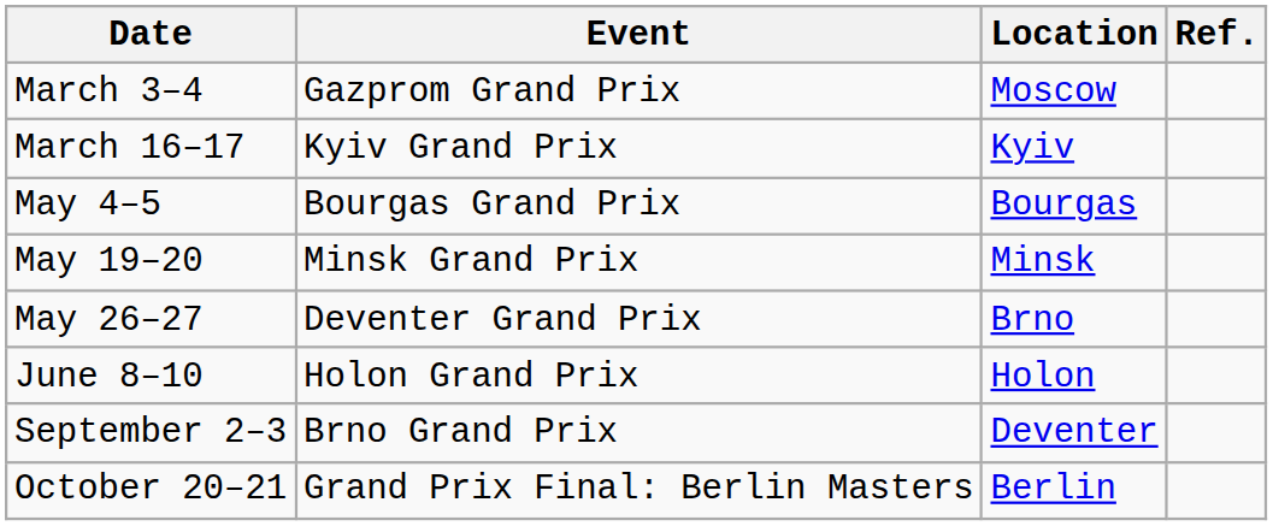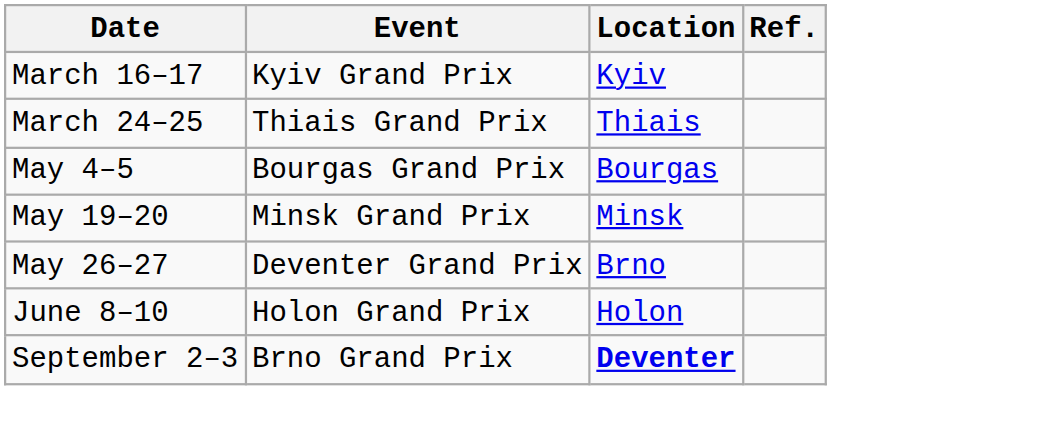 <table class="wikitable sortable">
 <tr>
 <th>Date</th>
 <th>Event</th>
 <th>Location</th>
 <th>Ref.</th>
 </tr>
 <tr>
-<td>March 3–4</td>
-<td>Gazprom Grand Prix</td>
-<td> <a href='#'>Moscow</a></td>
+<td>March 16–17</td>
+<td>Kyiv Grand Prix</td>
+<td> <a href='#'>Kyiv</a></td>
 <td></td>
 </tr>
 <tr>
-<td>March 16–17</td>
-<td>Kyiv Grand Prix</td>
-<td> <a href='#'>Kyiv</a></td>
+<td>March 24–25</td>
+<td>Thiais Grand Prix</td>
+<td> <a href='#'>Thiais</a></td>
 <td></td>
 </tr>
 <tr>
 <td>May 4–5</td>
 <td>Bourgas Grand Prix</td>
 <td> <a href='#'>Bourgas</a></td>
 <td></td>
 </tr>
 <tr>
 <td>May 19–20</td>
 <td>Minsk Grand Prix</td>
 <td> <a href='#'>Minsk</a></td>
 <td></td>
 </tr>
 <tr>
 <td>May 26–27</td>
 <td>Deventer Grand Prix</td>
 <td> <a href='#'>Brno</a></td>
 <td></td>
 </tr>
 <tr>
 <td>June 8–10</td>
 <td>Holon Grand Prix</td>
 <td> <a href='#'>Holon</a></td>
 <td></td>
 </tr>
 <tr>
 <td>September 2–3</td>
 <td>Brno Grand Prix</td>
-<td> <a href='#'>Deventer</a></td>
-<td></td>
-</tr>
-<tr>
-<td>October 20–21</td>
-<td>Grand Prix Final: Berlin Masters</td>
-<td> <a href='#'>Berlin</a></td>
+<td><strong> <a href='#'>Deventer</a></strong></td>
 <td></td>
 </tr>
 </table>
